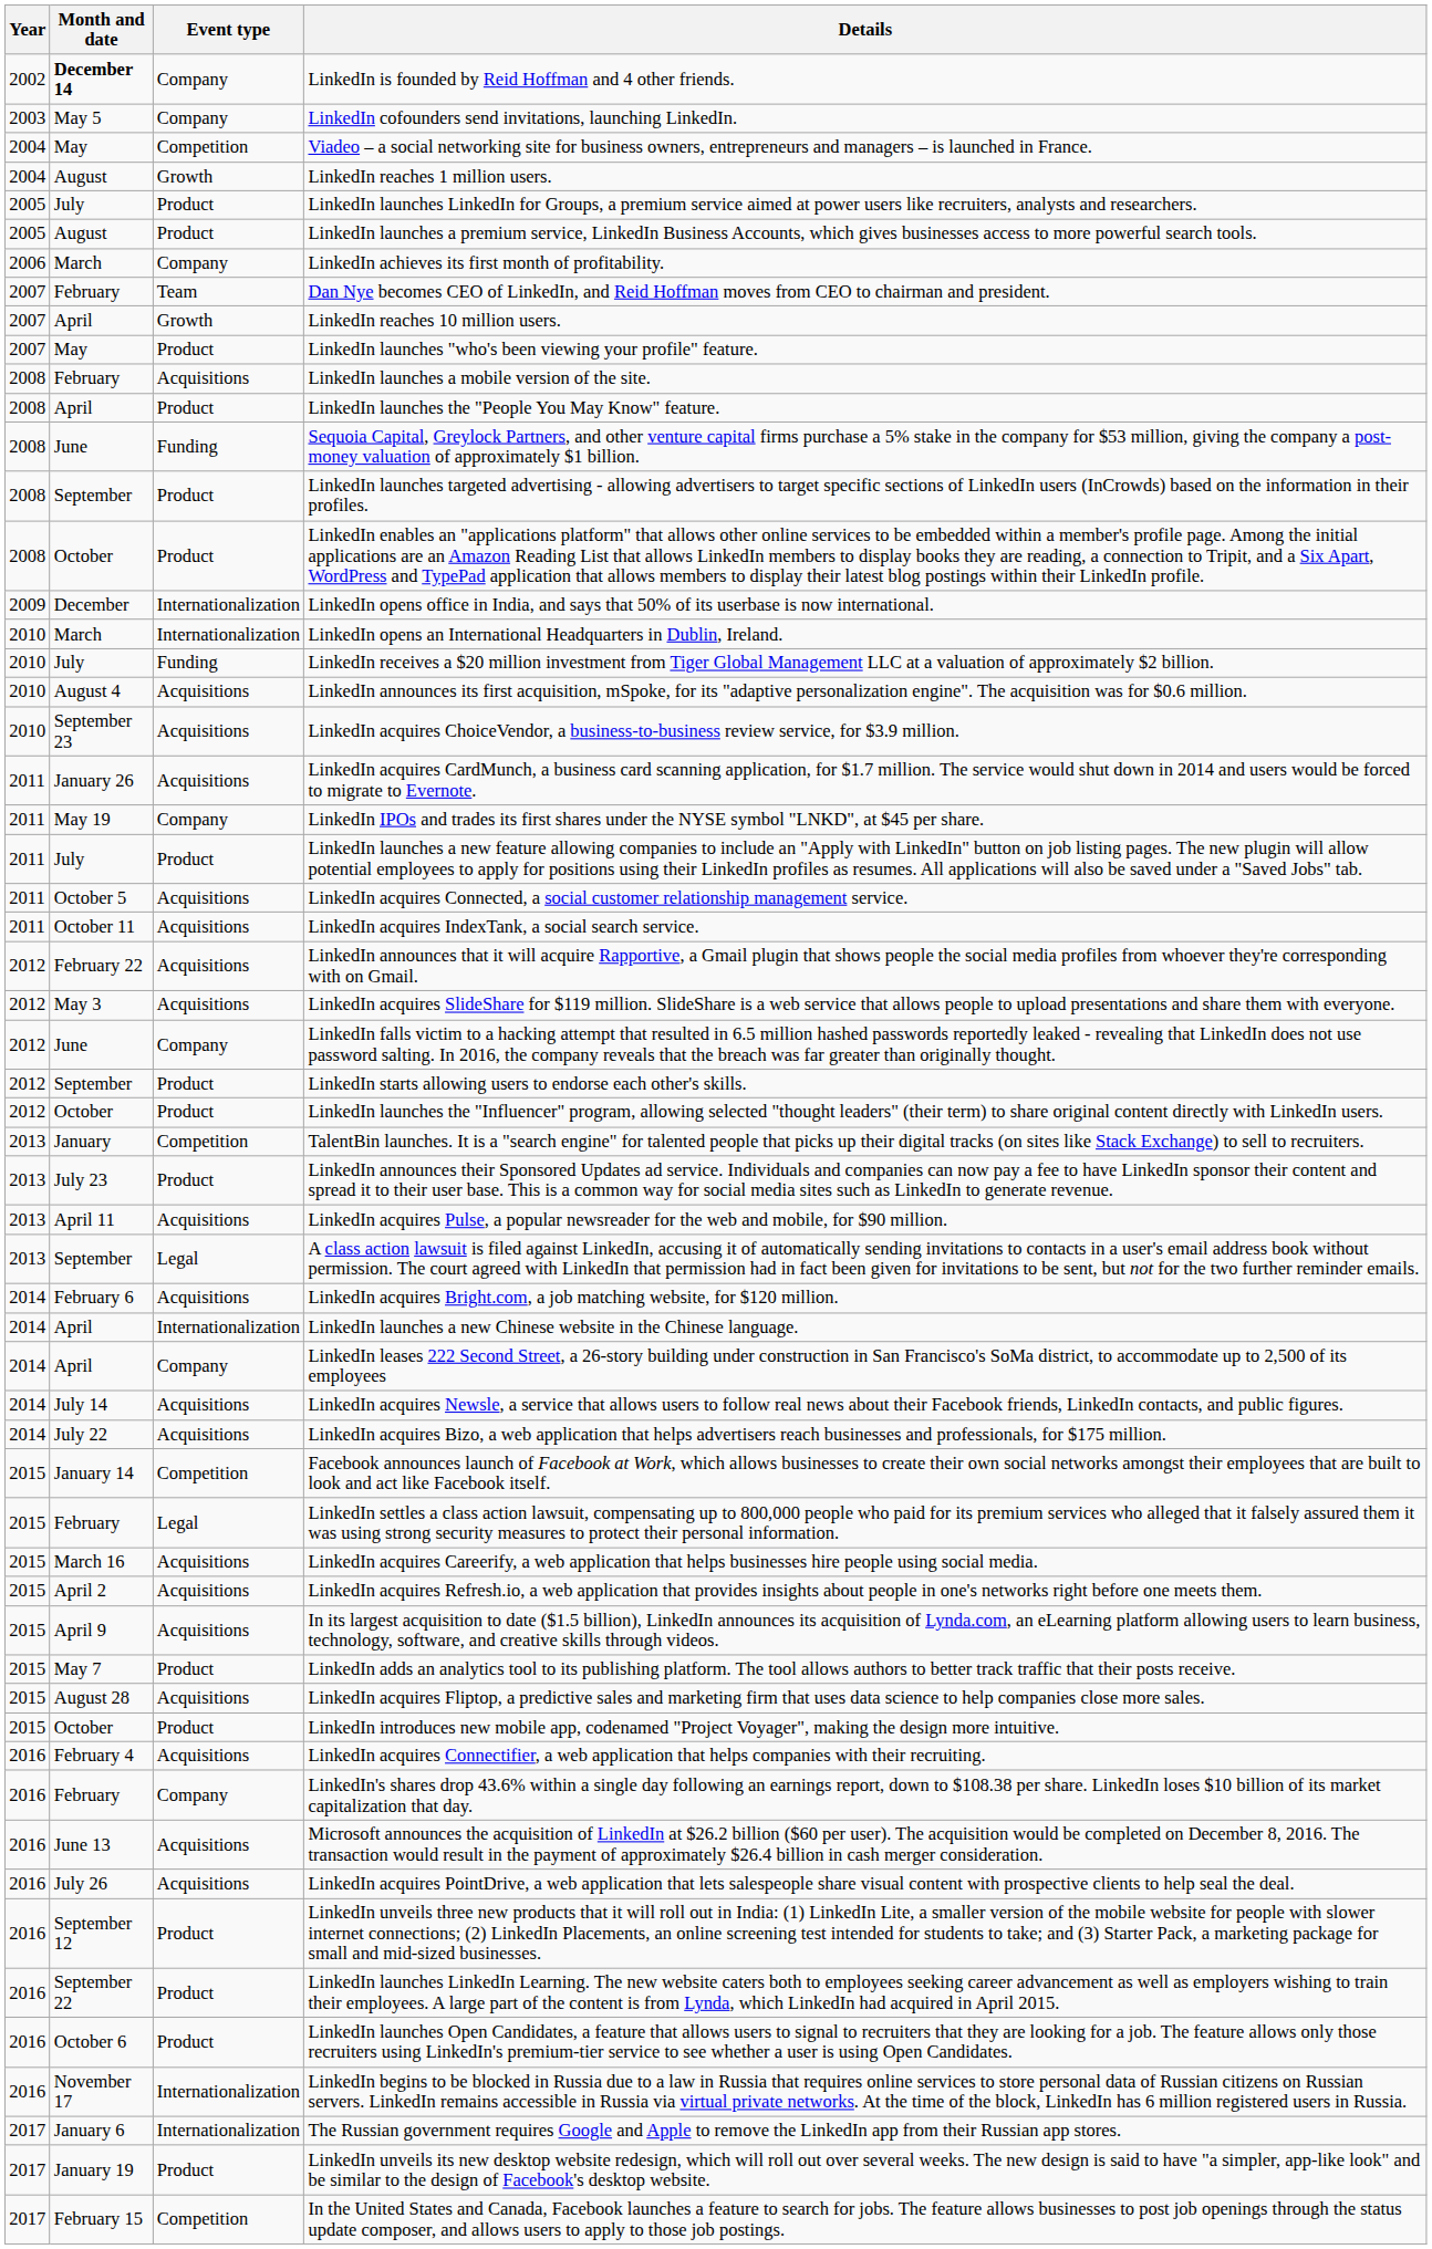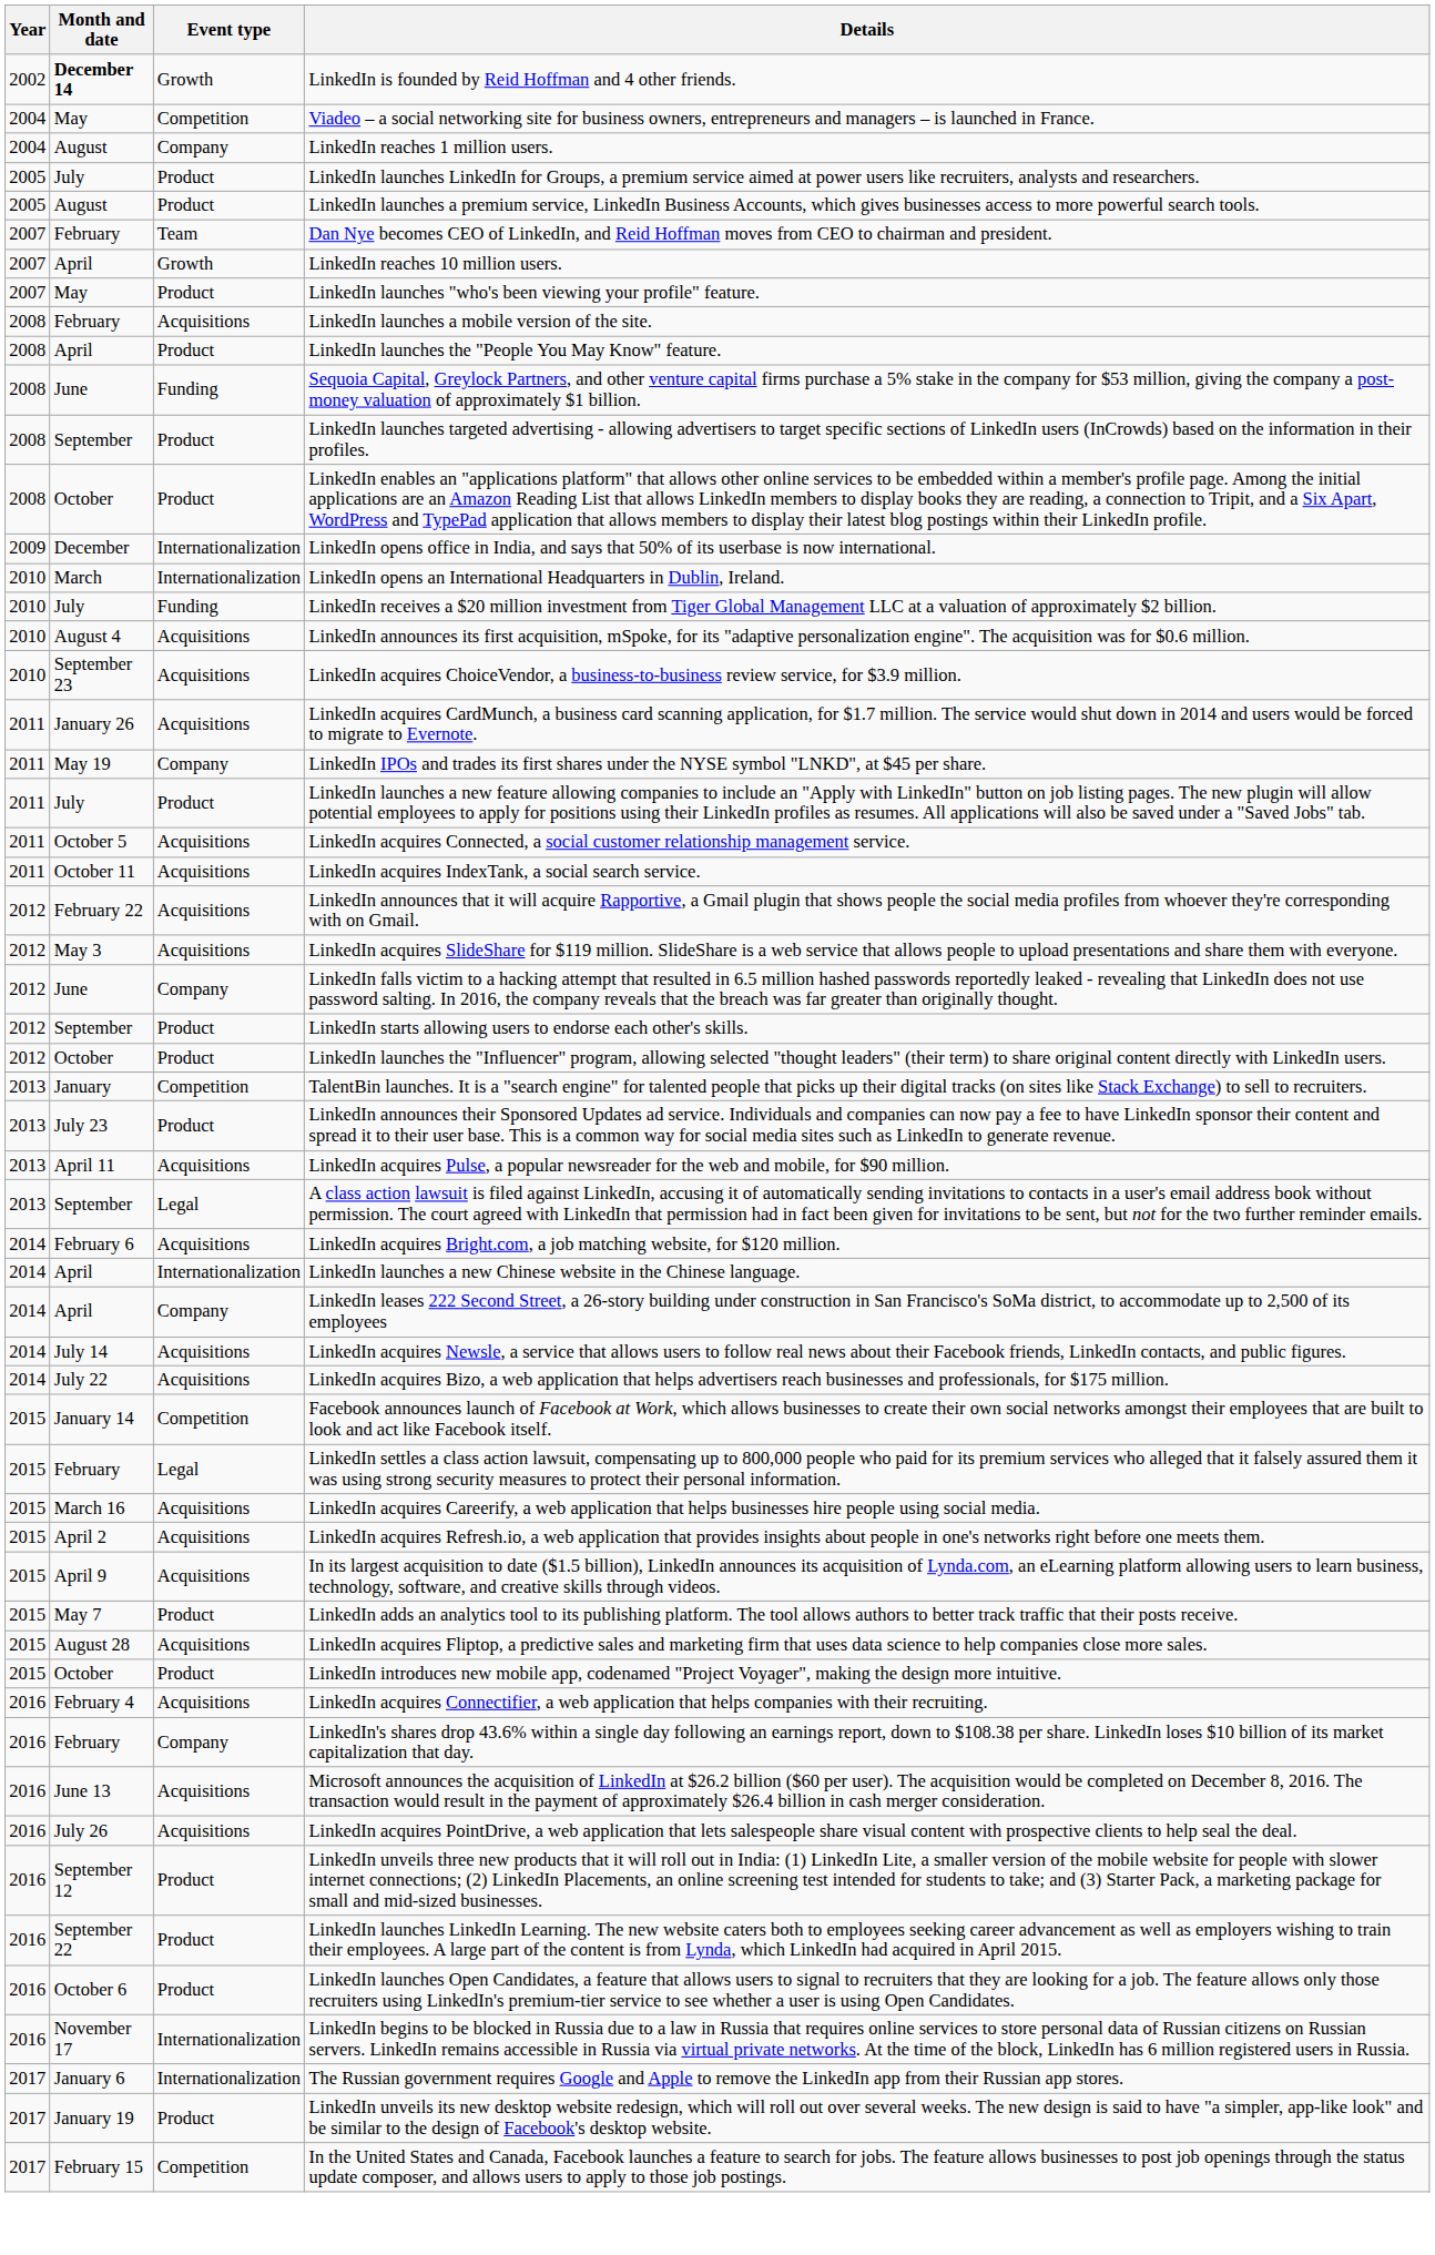 <table class="wikitable sortable" border="1">
 <tr>
 <th>Year</th>
 <th>Month and date</th>
 <th>Event type</th>
 <th>Details</th>
 </tr>
 <tr>
 <td>2002</td>
 <td><strong>December 14</strong></td>
-<td>Company</td>
+<td>Growth</td>
 <td>LinkedIn is founded by <a href='#'>Reid Hoffman</a> and 4 other friends.</td>
-</tr>
-<tr>
-<td>2003</td>
-<td>May 5</td>
-<td>Company</td>
-<td><a href='#'>LinkedIn</a> cofounders send invitations, launching LinkedIn.</td>
 </tr>
 <tr>
 <td>2004</td>
 <td>May</td>
 <td>Competition</td>
 <td><a href='#'>Viadeo</a> – a social networking site for business owners, entrepreneurs and managers – is launched in France.</td>
 </tr>
 <tr>
 <td>2004</td>
 <td>August</td>
-<td>Growth</td>
+<td>Company</td>
 <td>LinkedIn reaches 1 million users.</td>
 </tr>
 <tr>
 <td>2005</td>
 <td>July</td>
 <td>Product</td>
 <td>LinkedIn launches LinkedIn for Groups, a premium service aimed at power users like recruiters, analysts and researchers.</td>
 </tr>
 <tr>
 <td>2005</td>
 <td>August</td>
 <td>Product</td>
 <td>LinkedIn launches a premium service, LinkedIn Business Accounts, which gives businesses access to more powerful search tools.</td>
-</tr>
-<tr>
-<td>2006</td>
-<td>March</td>
-<td>Company</td>
-<td>LinkedIn achieves its first month of profitability.</td>
 </tr>
 <tr>
 <td>2007</td>
 <td>February</td>
 <td>Team</td>
 <td><a href='#'>Dan Nye</a> becomes CEO of LinkedIn, and <a href='#'>Reid Hoffman</a> moves from CEO to chairman and president.</td>
 </tr>
 <tr>
 <td>2007</td>
 <td>April</td>
 <td>Growth</td>
 <td>LinkedIn reaches 10 million users.</td>
 </tr>
 <tr>
 <td>2007</td>
 <td>May</td>
 <td>Product</td>
 <td>LinkedIn launches "who's been viewing your profile" feature.</td>
 </tr>
 <tr>
 <td>2008</td>
 <td>February</td>
 <td>Acquisitions</td>
 <td>LinkedIn launches a mobile version of the site.</td>
 </tr>
 <tr>
 <td>2008</td>
 <td>April</td>
 <td>Product</td>
 <td>LinkedIn launches the "People You May Know" feature.</td>
 </tr>
 <tr>
 <td>2008</td>
 <td>June</td>
 <td>Funding</td>
 <td><a href='#'>Sequoia Capital</a>, <a href='#'>Greylock Partners</a>, and other <a href='#'>venture capital</a> firms purchase a 5% stake in the company for $53 million, giving the company a <a href='#'>post-money valuation</a> of approximately $1 billion.</td>
 </tr>
 <tr>
 <td>2008</td>
 <td>September</td>
 <td>Product</td>
 <td>LinkedIn launches targeted advertising - allowing advertisers to target specific sections of LinkedIn users (InCrowds) based on the information in their profiles.</td>
 </tr>
 <tr>
 <td>2008</td>
 <td>October</td>
 <td>Product</td>
 <td>LinkedIn enables an "applications platform" that allows other online services to be embedded within a member's profile page. Among the initial applications are an <a href='#'>Amazon</a> Reading List that allows LinkedIn members to display books they are reading, a connection to Tripit, and a <a href='#'>Six Apart</a>, <a href='#'>WordPress</a> and <a href='#'>TypePad</a> application that allows members to display their latest blog postings within their LinkedIn profile.</td>
 </tr>
 <tr>
 <td>2009</td>
 <td>December</td>
 <td>Internationalization</td>
 <td>LinkedIn opens office in India, and says that 50% of its userbase is now international.</td>
 </tr>
 <tr>
 <td>2010</td>
 <td>March</td>
 <td>Internationalization</td>
 <td>LinkedIn opens an International Headquarters in <a href='#'>Dublin</a>, Ireland.</td>
 </tr>
 <tr>
 <td>2010</td>
 <td>July</td>
 <td>Funding</td>
 <td>LinkedIn receives a $20 million investment from <a href='#'>Tiger Global Management</a> LLC at a valuation of approximately $2 billion.</td>
 </tr>
 <tr>
 <td>2010</td>
 <td>August 4</td>
 <td>Acquisitions</td>
 <td>LinkedIn announces its first acquisition, mSpoke, for its "adaptive personalization engine". The acquisition was for $0.6 million.</td>
 </tr>
 <tr>
 <td>2010</td>
 <td>September 23</td>
 <td>Acquisitions</td>
 <td>LinkedIn acquires ChoiceVendor, a <a href='#'>business-to-business</a> review service, for $3.9 million.</td>
 </tr>
 <tr>
 <td>2011</td>
 <td>January 26</td>
 <td>Acquisitions</td>
 <td>LinkedIn acquires CardMunch, a business card scanning application, for $1.7 million. The service would shut down in 2014 and users would be forced to migrate to <a href='#'>Evernote</a>.</td>
 </tr>
 <tr>
 <td>2011</td>
 <td>May 19</td>
 <td>Company</td>
 <td>LinkedIn <a href='#'>IPOs</a> and trades its first shares under the NYSE symbol "LNKD", at $45 per share.</td>
 </tr>
 <tr>
 <td>2011</td>
 <td>July</td>
 <td>Product</td>
 <td>LinkedIn launches a new feature allowing companies to include an "Apply with LinkedIn" button on job listing pages. The new plugin will allow potential employees to apply for positions using their LinkedIn profiles as resumes. All applications will also be saved under a "Saved Jobs" tab.</td>
 </tr>
 <tr>
 <td>2011</td>
 <td>October 5</td>
 <td>Acquisitions</td>
 <td>LinkedIn acquires Connected, a <a href='#'>social customer relationship management</a> service.</td>
 </tr>
 <tr>
 <td>2011</td>
 <td>October 11</td>
 <td>Acquisitions</td>
 <td>LinkedIn acquires IndexTank, a social search service.</td>
 </tr>
 <tr>
 <td>2012</td>
 <td>February 22</td>
 <td>Acquisitions</td>
 <td>LinkedIn announces that it will acquire <a href='#'>Rapportive</a>, a Gmail plugin that shows people the social media profiles from whoever they're corresponding with on Gmail.</td>
 </tr>
 <tr>
 <td>2012</td>
 <td>May 3</td>
 <td>Acquisitions</td>
 <td>LinkedIn acquires <a href='#'>SlideShare</a> for $119 million. SlideShare is a web service that allows people to upload presentations and share them with everyone.</td>
 </tr>
 <tr>
 <td>2012</td>
 <td>June</td>
 <td>Company</td>
 <td>LinkedIn falls victim to a hacking attempt that resulted in 6.5 million hashed passwords reportedly leaked - revealing that LinkedIn does not use password salting. In 2016, the company reveals that the breach was far greater than originally thought.</td>
 </tr>
 <tr>
 <td>2012</td>
 <td>September</td>
 <td>Product</td>
 <td>LinkedIn starts allowing users to endorse each other's skills.</td>
 </tr>
 <tr>
 <td>2012</td>
 <td>October</td>
 <td>Product</td>
 <td>LinkedIn launches the "Influencer" program, allowing selected "thought leaders" (their term) to share original content directly with LinkedIn users.</td>
 </tr>
 <tr>
 <td>2013</td>
 <td>January</td>
 <td>Competition</td>
 <td>TalentBin launches. It is a "search engine" for talented people that picks up their digital tracks (on sites like <a href='#'>Stack Exchange</a>) to sell to recruiters.</td>
 </tr>
 <tr>
 <td>2013</td>
 <td>July 23</td>
 <td>Product</td>
 <td>LinkedIn announces their Sponsored Updates ad service. Individuals and companies can now pay a fee to have LinkedIn sponsor their content and spread it to their user base. This is a common way for social media sites such as LinkedIn to generate revenue.</td>
 </tr>
 <tr>
 <td>2013</td>
 <td>April 11</td>
 <td>Acquisitions</td>
 <td>LinkedIn acquires <a href='#'>Pulse</a>, a popular newsreader for the web and mobile, for $90 million.</td>
 </tr>
 <tr>
 <td>2013</td>
 <td>September</td>
 <td>Legal</td>
 <td>A <a href='#'>class action</a> <a href='#'>lawsuit</a> is filed against LinkedIn, accusing it of automatically sending invitations to contacts in a user's email address book without permission.  The court agreed with LinkedIn that permission had in fact been given for invitations to be sent, but <em>not</em> for the two further reminder emails.</td>
 </tr>
 <tr>
 <td>2014</td>
 <td>February 6</td>
 <td>Acquisitions</td>
 <td>LinkedIn acquires <a href='#'>Bright.com</a>, a job matching website, for $120 million.</td>
 </tr>
 <tr>
 <td>2014</td>
 <td>April</td>
 <td>Internationalization</td>
 <td>LinkedIn launches a new Chinese website in the Chinese language.</td>
 </tr>
 <tr>
 <td>2014</td>
 <td>April</td>
 <td>Company</td>
 <td>LinkedIn leases <a href='#'>222 Second Street</a>, a 26-story building under construction in San Francisco's SoMa district, to accommodate up to 2,500 of its employees</td>
 </tr>
 <tr>
 <td>2014</td>
 <td>July 14</td>
 <td>Acquisitions</td>
 <td>LinkedIn acquires <a href='#'>Newsle</a>, a service that allows users to follow real news about their Facebook friends, LinkedIn contacts, and public figures.</td>
 </tr>
 <tr>
 <td>2014</td>
 <td>July 22</td>
 <td>Acquisitions</td>
 <td>LinkedIn acquires Bizo, a web application that helps advertisers reach businesses and professionals, for $175 million.</td>
 </tr>
 <tr>
 <td>2015</td>
 <td>January 14</td>
 <td>Competition</td>
 <td>Facebook announces launch of <em>Facebook at Work</em>, which allows businesses to create their own social networks amongst their employees that are built to look and act like Facebook itself.</td>
 </tr>
 <tr>
 <td>2015</td>
 <td>February</td>
 <td>Legal</td>
 <td>LinkedIn settles a class action lawsuit, compensating up to 800,000 people who paid for its premium services who alleged that it falsely assured them it was using strong security measures to protect their personal information.</td>
 </tr>
 <tr>
 <td>2015</td>
 <td>March 16</td>
 <td>Acquisitions</td>
 <td>LinkedIn acquires Careerify, a web application that helps businesses hire people using social media.</td>
 </tr>
 <tr>
 <td>2015</td>
 <td>April 2</td>
 <td>Acquisitions</td>
 <td>LinkedIn acquires Refresh.io, a web application that provides insights about people in one's networks right before one meets them.</td>
 </tr>
 <tr>
 <td>2015</td>
 <td>April 9</td>
 <td>Acquisitions</td>
 <td>In its largest acquisition to date ($1.5 billion), LinkedIn announces its acquisition of <a href='#'>Lynda.com</a>, an eLearning platform allowing users to learn business, technology, software, and creative skills through videos.</td>
 </tr>
 <tr>
 <td>2015</td>
 <td>May 7</td>
 <td>Product</td>
 <td>LinkedIn adds an analytics tool to its publishing platform. The tool allows authors to better track traffic that their posts receive.</td>
 </tr>
 <tr>
 <td>2015</td>
 <td>August 28</td>
 <td>Acquisitions</td>
 <td>LinkedIn acquires Fliptop, a predictive sales and marketing firm that uses data science to help companies close more sales.</td>
 </tr>
 <tr>
 <td>2015</td>
 <td>October</td>
 <td>Product</td>
 <td>LinkedIn introduces new mobile app, codenamed "Project Voyager", making the design more intuitive.</td>
 </tr>
 <tr>
 <td>2016</td>
 <td>February 4</td>
 <td>Acquisitions</td>
 <td>LinkedIn acquires <a href='#'>Connectifier</a>, a web application that helps companies with their recruiting.</td>
 </tr>
 <tr>
 <td>2016</td>
 <td>February</td>
 <td>Company</td>
 <td>LinkedIn's shares drop 43.6% within a single day following an earnings report, down to $108.38 per share. LinkedIn loses $10 billion of its market capitalization that day.</td>
 </tr>
 <tr>
 <td>2016</td>
 <td>June 13</td>
 <td>Acquisitions</td>
 <td>Microsoft announces the acquisition of <a href='#'>LinkedIn</a> at $26.2 billion ($60 per user). The acquisition would be completed on December 8, 2016. The transaction would result in the payment of approximately $26.4 billion in cash merger consideration.</td>
 </tr>
 <tr>
 <td>2016</td>
 <td>July 26</td>
 <td>Acquisitions</td>
 <td>LinkedIn acquires PointDrive, a web application that lets salespeople share visual content with prospective clients to help seal the deal.</td>
 </tr>
 <tr>
 <td>2016</td>
 <td>September 12</td>
 <td>Product</td>
 <td>LinkedIn unveils three new products that it will roll out in India: (1) LinkedIn Lite, a smaller version of the mobile website for people with slower internet connections; (2) LinkedIn Placements, an online screening test intended for students to take; and (3) Starter Pack, a marketing package for small and mid-sized businesses.</td>
 </tr>
 <tr>
 <td>2016</td>
 <td>September 22</td>
 <td>Product</td>
 <td>LinkedIn launches LinkedIn Learning. The new website caters both to employees seeking career advancement as well as employers wishing to train their employees. A large part of the content is from <a href='#'>Lynda</a>, which LinkedIn had acquired in April 2015.</td>
 </tr>
 <tr>
 <td>2016</td>
 <td>October 6</td>
 <td>Product</td>
 <td>LinkedIn launches Open Candidates, a feature that allows users to signal to recruiters that they are looking for a job. The feature allows only those recruiters using LinkedIn's premium-tier service to see whether a user is using Open Candidates.</td>
 </tr>
 <tr>
 <td>2016</td>
 <td>November 17</td>
 <td>Internationalization</td>
 <td>LinkedIn begins to be blocked in Russia due to a law in Russia that requires online services to store personal data of Russian citizens on Russian servers. LinkedIn remains accessible in Russia via <a href='#'>virtual private networks</a>. At the time of the block, LinkedIn has 6 million registered users in Russia.</td>
 </tr>
 <tr>
 <td>2017</td>
 <td>January 6</td>
 <td>Internationalization</td>
 <td>The Russian government requires <a href='#'>Google</a> and <a href='#'>Apple</a> to remove the LinkedIn app from their Russian app stores.</td>
 </tr>
 <tr>
 <td>2017</td>
 <td>January 19</td>
 <td>Product</td>
 <td>LinkedIn unveils its new desktop website redesign, which will roll out over several weeks. The new design is said to have "a simpler, app-like look" and be similar to the design of <a href='#'>Facebook</a>'s desktop website.</td>
 </tr>
 <tr>
 <td>2017</td>
 <td>February 15</td>
 <td>Competition</td>
 <td>In the United States and Canada, Facebook launches a feature to search for jobs. The feature allows businesses to post job openings through the status update composer, and allows users to apply to those job postings.</td>
 </tr>
 </table>
